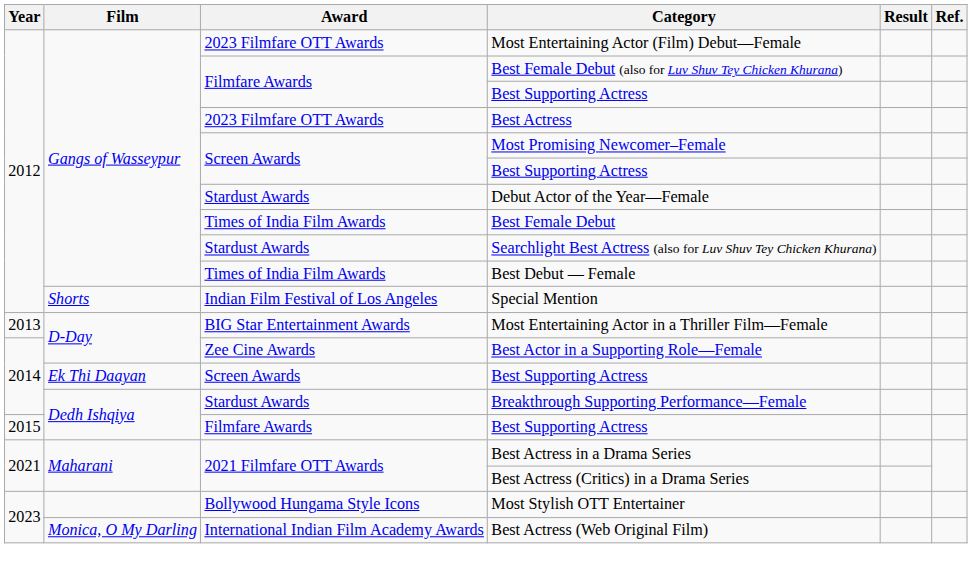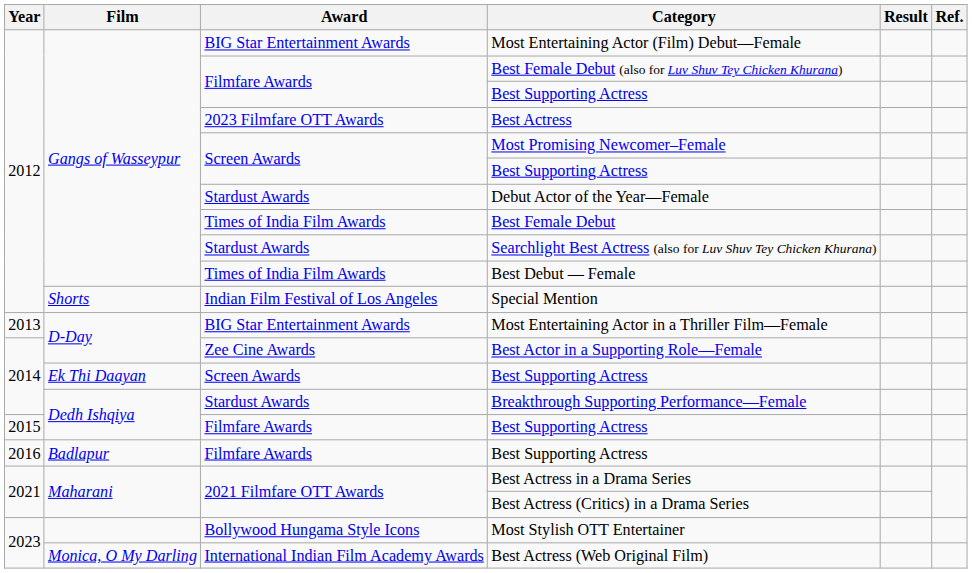 <table class="wikitable">
 <tr>
 <th>Year</th>
 <th>Film</th>
 <th>Award</th>
 <th>Category</th>
 <th>Result</th>
 <th>Ref.</th>
 </tr>
 <tr>
 <td rowspan="11">2012</td>
 <td rowspan="10"><em><a href='#'>Gangs of Wasseypur</a></em></td>
-<td><a href='#'>2023 Filmfare OTT Awards</a></td>
+<td><a href='#'>BIG Star Entertainment Awards</a></td>
 <td>Most Entertaining Actor (Film) Debut—Female</td>
 <td></td>
 <td></td>
 </tr>
 <tr>
 <td rowspan="2"><a href='#'>Filmfare Awards</a></td>
 <td><a href='#'>Best Female Debut</a> <small>(also for <em><a href='#'>Luv Shuv Tey Chicken Khurana</a></em>)</small></td>
 <td></td>
 <td></td>
 </tr>
 <tr>
 <td><a href='#'>Best Supporting Actress</a></td>
 <td></td>
 <td></td>
 </tr>
 <tr>
 <td><a href='#'>2023 Filmfare OTT Awards</a></td>
 <td><a href='#'>Best Actress</a></td>
 <td></td>
 <td></td>
 </tr>
 <tr>
 <td rowspan="2"><a href='#'>Screen Awards</a></td>
 <td><a href='#'>Most Promising Newcomer–Female</a></td>
 <td></td>
 <td></td>
 </tr>
 <tr>
 <td><a href='#'>Best Supporting Actress</a></td>
 <td></td>
 <td></td>
 </tr>
 <tr>
 <td><a href='#'>Stardust Awards</a></td>
 <td>Debut Actor of the Year—Female</td>
 <td></td>
 <td></td>
 </tr>
 <tr>
 <td><a href='#'>Times of India Film Awards</a></td>
 <td><a href='#'>Best Female Debut</a></td>
 <td></td>
 <td></td>
 </tr>
 <tr>
 <td><a href='#'>Stardust Awards</a></td>
 <td><a href='#'>Searchlight Best Actress</a> <small>(also for <em>Luv Shuv Tey Chicken Khurana</em>)</small></td>
 <td></td>
 <td></td>
 </tr>
 <tr>
 <td><a href='#'>Times of India Film Awards</a></td>
 <td>Best Debut — Female</td>
 <td></td>
 <td></td>
 </tr>
 <tr>
 <td><em><a href='#'>Shorts</a></em></td>
 <td><a href='#'>Indian Film Festival of Los Angeles</a></td>
 <td>Special Mention</td>
 <td></td>
 <td></td>
 </tr>
 <tr>
 <td>2013</td>
 <td rowspan="2"><em><a href='#'>D-Day</a></em></td>
 <td><a href='#'>BIG Star Entertainment Awards</a></td>
 <td>Most Entertaining Actor in a Thriller Film—Female</td>
 <td></td>
 <td></td>
 </tr>
 <tr>
 <td rowspan="3">2014</td>
 <td><a href='#'>Zee Cine Awards</a></td>
 <td><a href='#'>Best Actor in a Supporting Role—Female</a></td>
 <td></td>
 <td></td>
 </tr>
 <tr>
 <td><em><a href='#'>Ek Thi Daayan</a></em></td>
 <td><a href='#'>Screen Awards</a></td>
 <td><a href='#'>Best Supporting Actress</a></td>
 <td></td>
 <td></td>
 </tr>
 <tr>
 <td rowspan="2"><em><a href='#'>Dedh Ishqiya</a></em></td>
 <td><a href='#'>Stardust Awards</a></td>
 <td><a href='#'>Breakthrough Supporting Performance—Female</a></td>
 <td></td>
 <td></td>
 </tr>
 <tr>
 <td>2015</td>
 <td><a href='#'>Filmfare Awards</a></td>
 <td><a href='#'>Best Supporting Actress</a></td>
 <td></td>
 <td></td>
 </tr>
 <tr>
+<td>2016</td>
+<td><em><a href='#'>Badlapur</a></em></td>
+<td><a href='#'>Filmfare Awards</a></td>
+<td>Best Supporting Actress</td>
+<td></td>
+<td></td>
+</tr>
+<tr>
 <td rowspan="2">2021</td>
 <td rowspan="2"><a href='#'><em>Maharani</em></a></td>
 <td rowspan="2"><a href='#'>2021 Filmfare OTT Awards</a></td>
 <td>Best Actress in a Drama Series</td>
 <td></td>
 <td rowspan="2"></td>
 </tr>
 <tr>
 <td>Best Actress (Critics) in a Drama Series</td>
 <td></td>
 </tr>
 <tr>
 <td rowspan="2">2023</td>
 <td></td>
 <td><a href='#'>Bollywood Hungama Style Icons</a></td>
 <td>Most Stylish OTT Entertainer</td>
 <td></td>
 <td></td>
 </tr>
 <tr>
 <td><em><a href='#'>Monica, O My Darling</a></em></td>
 <td><a href='#'>International Indian Film Academy Awards</a></td>
 <td>Best Actress (Web Original Film)</td>
 <td></td>
 <td></td>
 </tr>
 </table>
